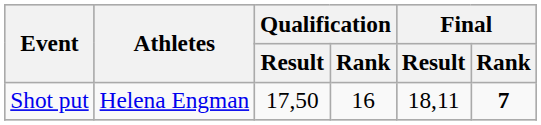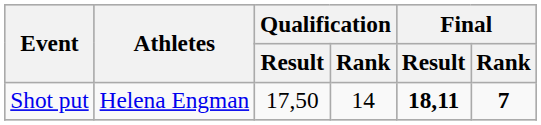 <table class="wikitable" border="1" style="font-size:90%">
 <tr>
 <th rowspan="2">Event</th>
 <th rowspan="2">Athletes</th>
 <th colspan="2">Qualification</th>
 <th colspan="2">Final</th>
 </tr>
 <tr>
 <th>Result</th>
 <th>Rank</th>
 <th>Result</th>
 <th>Rank</th>
 </tr>
 <tr>
 <td><a href='#'>Shot put</a></td>
 <td><a href='#'>Helena Engman</a></td>
 <td align=center>17,50</td>
-<td align=center>16</td>
-<td align=center>18,11</td>
+<td align=center>14</td>
+<td align=center><strong>18,11</strong></td>
 <td align=center><strong>7</strong></td>
 </tr>
 </table>
